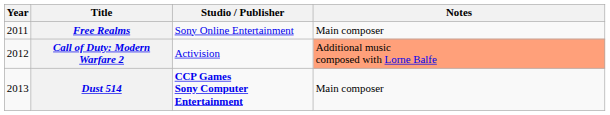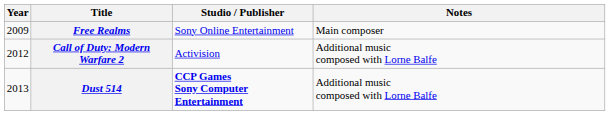 <table class="wikitable sortable" width="100%">
 <tr>
 <th width="30">Year</th>
 <th width="200">Title</th>
 <th width="200">Studio / Publisher</th>
 <th>Notes</th>
 </tr>
 <tr>
-<td>2011</td>
+<td>2009</td>
 <th><em><a href='#'>Free Realms</a></em></th>
 <td><a href='#'>Sony Online Entertainment</a></td>
 <td>Main composer</td>
 </tr>
 <tr>
 <td>2012</td>
 <th><em><a href='#'>Call of Duty: Modern Warfare 2</a></em></th>
 <td><a href='#'>Activision</a></td>
-<td style="background: lightsalmon;">Additional music<br>composed with <a href='#'>Lorne Balfe</a></td>
+<td>Additional music<br>composed with <a href='#'>Lorne Balfe</a></td>
 </tr>
 <tr>
 <td>2013</td>
 <th><em><a href='#'>Dust 514</a></em></th>
 <td><strong><a href='#'>CCP Games</a><br><a href='#'>Sony Computer Entertainment</a></strong></td>
-<td>Main composer</td>
+<td>Additional music<br>composed with <a href='#'>Lorne Balfe</a></td>
 </tr>
 </table>
